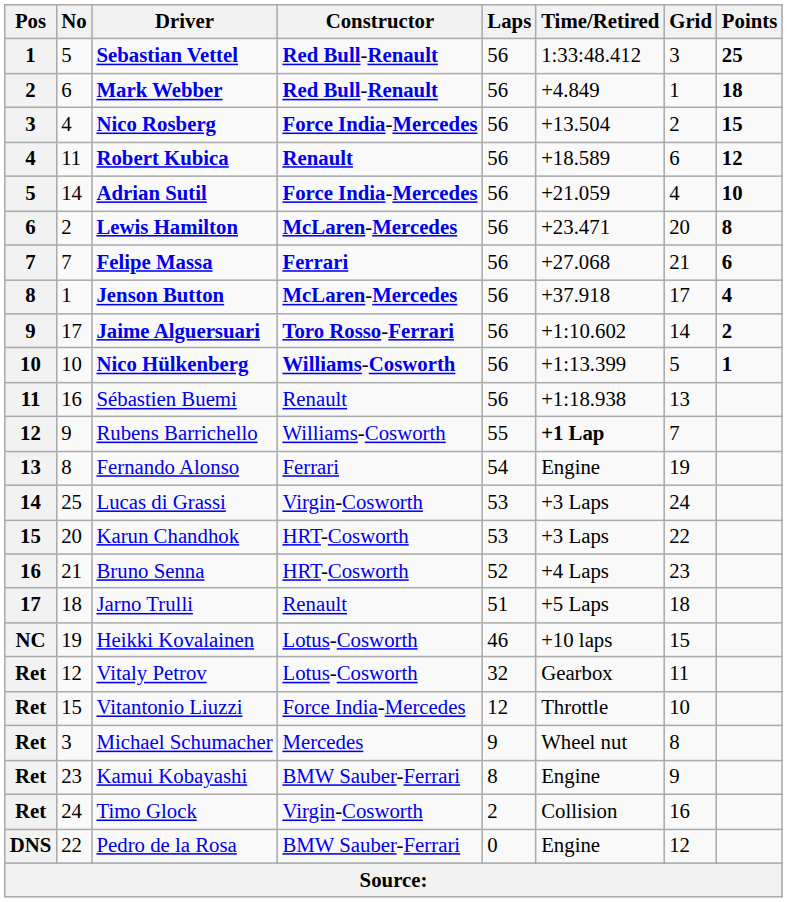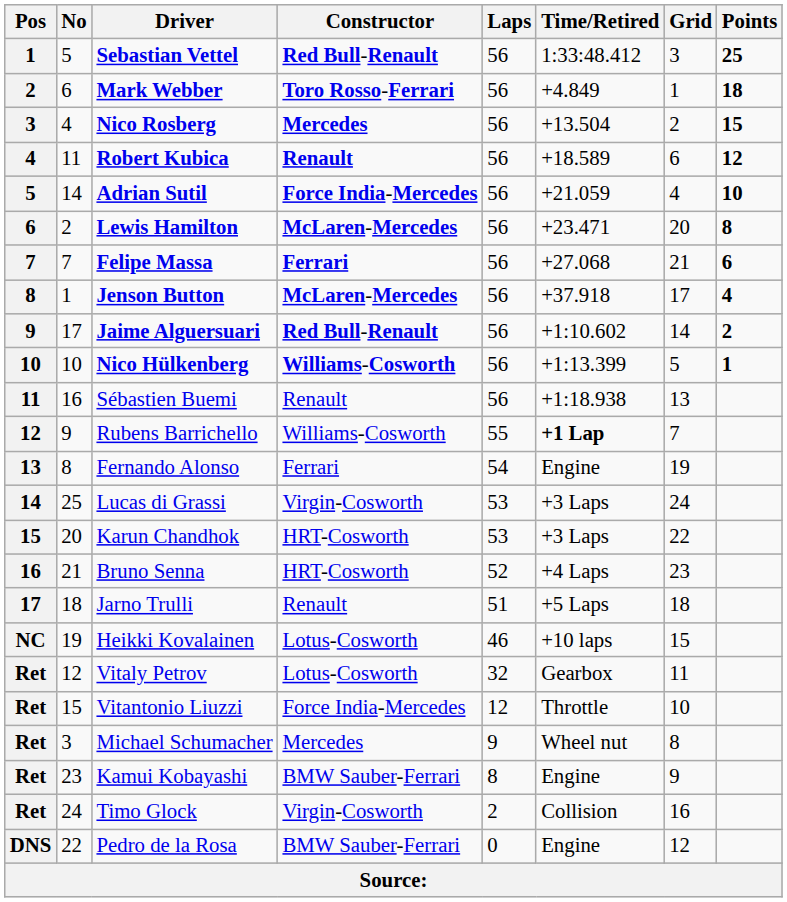 <table class="wikitable" style="font-size: 85%">
 <tr>
 <th>Pos</th>
 <th>No</th>
 <th>Driver</th>
 <th>Constructor</th>
 <th>Laps</th>
 <th>Time/Retired</th>
 <th>Grid</th>
 <th>Points</th>
 </tr>
 <tr>
 <th>1</th>
 <td>5</td>
 <td> <strong><a href='#'>Sebastian Vettel</a></strong></td>
 <td><strong><a href='#'>Red Bull</a></strong>-<strong><a href='#'>Renault</a></strong></td>
 <td>56</td>
 <td>1:33:48.412</td>
 <td>3</td>
 <td><strong>25</strong></td>
 </tr>
 <tr>
 <th>2</th>
 <td>6</td>
 <td> <strong><a href='#'>Mark Webber</a></strong></td>
-<td><strong><a href='#'>Red Bull</a></strong>-<strong><a href='#'>Renault</a></strong></td>
+<td><strong><a href='#'>Toro Rosso</a></strong>-<strong><a href='#'>Ferrari</a></strong></td>
 <td>56</td>
 <td>+4.849</td>
 <td>1</td>
 <td><strong>18</strong></td>
 </tr>
 <tr>
 <th>3</th>
 <td>4</td>
 <td> <strong><a href='#'>Nico Rosberg</a></strong></td>
-<td><strong><a href='#'>Force India</a></strong>-<strong><a href='#'>Mercedes</a></strong></td>
+<td><strong><a href='#'>Mercedes</a></strong></td>
 <td>56</td>
 <td>+13.504</td>
 <td>2</td>
 <td><strong>15</strong></td>
 </tr>
 <tr>
 <th>4</th>
 <td>11</td>
 <td> <strong><a href='#'>Robert Kubica</a></strong></td>
 <td><strong><a href='#'>Renault</a></strong></td>
 <td>56</td>
 <td>+18.589</td>
 <td>6</td>
 <td><strong>12</strong></td>
 </tr>
 <tr>
 <th>5</th>
 <td>14</td>
 <td> <strong><a href='#'>Adrian Sutil</a></strong></td>
 <td><strong><a href='#'>Force India</a></strong>-<strong><a href='#'>Mercedes</a></strong></td>
 <td>56</td>
 <td>+21.059</td>
 <td>4</td>
 <td><strong>10</strong></td>
 </tr>
 <tr>
 <th>6</th>
 <td>2</td>
 <td> <strong><a href='#'>Lewis Hamilton</a></strong></td>
 <td><strong><a href='#'>McLaren</a></strong>-<strong><a href='#'>Mercedes</a></strong></td>
 <td>56</td>
 <td>+23.471</td>
 <td>20</td>
 <td><strong>8</strong></td>
 </tr>
 <tr>
 <th>7</th>
 <td>7</td>
 <td> <strong><a href='#'>Felipe Massa</a></strong></td>
 <td><strong><a href='#'>Ferrari</a></strong></td>
 <td>56</td>
 <td>+27.068</td>
 <td>21</td>
 <td><strong>6</strong></td>
 </tr>
 <tr>
 <th>8</th>
 <td>1</td>
 <td> <strong><a href='#'>Jenson Button</a></strong></td>
 <td><strong><a href='#'>McLaren</a></strong>-<strong><a href='#'>Mercedes</a></strong></td>
 <td>56</td>
 <td>+37.918</td>
 <td>17</td>
 <td><strong>4</strong></td>
 </tr>
 <tr>
 <th>9</th>
 <td>17</td>
 <td> <strong><a href='#'>Jaime Alguersuari</a></strong></td>
-<td><strong><a href='#'>Toro Rosso</a></strong>-<strong><a href='#'>Ferrari</a></strong></td>
+<td><strong><a href='#'>Red Bull</a></strong>-<strong><a href='#'>Renault</a></strong></td>
 <td>56</td>
 <td>+1:10.602</td>
 <td>14</td>
 <td><strong>2</strong></td>
 </tr>
 <tr>
 <th>10</th>
 <td>10</td>
 <td> <strong><a href='#'>Nico Hülkenberg</a></strong></td>
 <td><strong><a href='#'>Williams</a></strong>-<strong><a href='#'>Cosworth</a></strong></td>
 <td>56</td>
 <td>+1:13.399</td>
 <td>5</td>
 <td><strong>1</strong></td>
 </tr>
 <tr>
 <th>11</th>
 <td>16</td>
 <td> <a href='#'>Sébastien Buemi</a></td>
 <td><a href='#'>Renault</a></td>
 <td>56</td>
 <td>+1:18.938</td>
 <td>13</td>
 <td></td>
 </tr>
 <tr>
 <th>12</th>
 <td>9</td>
 <td> <a href='#'>Rubens Barrichello</a></td>
 <td><a href='#'>Williams</a>-<a href='#'>Cosworth</a></td>
 <td>55</td>
 <td><strong>+1 Lap</strong></td>
 <td>7</td>
 <td></td>
 </tr>
 <tr>
 <th>13</th>
 <td>8</td>
 <td> <a href='#'>Fernando Alonso</a></td>
 <td><a href='#'>Ferrari</a></td>
 <td>54</td>
 <td>Engine</td>
 <td>19</td>
 <td></td>
 </tr>
 <tr>
 <th>14</th>
 <td>25</td>
 <td> <a href='#'>Lucas di Grassi</a></td>
 <td><a href='#'>Virgin</a>-<a href='#'>Cosworth</a></td>
 <td>53</td>
 <td>+3 Laps</td>
 <td>24</td>
 <td></td>
 </tr>
 <tr>
 <th>15</th>
 <td>20</td>
 <td> <a href='#'>Karun Chandhok</a></td>
 <td><a href='#'>HRT</a>-<a href='#'>Cosworth</a></td>
 <td>53</td>
 <td>+3 Laps</td>
 <td>22</td>
 <td></td>
 </tr>
 <tr>
 <th>16</th>
 <td>21</td>
 <td> <a href='#'>Bruno Senna</a></td>
 <td><a href='#'>HRT</a>-<a href='#'>Cosworth</a></td>
 <td>52</td>
 <td>+4 Laps</td>
 <td>23</td>
 <td></td>
 </tr>
 <tr>
 <th>17</th>
 <td>18</td>
 <td> <a href='#'>Jarno Trulli</a></td>
 <td><a href='#'>Renault</a></td>
 <td>51</td>
 <td>+5 Laps</td>
 <td>18</td>
 <td></td>
 </tr>
 <tr>
 <th>NC</th>
 <td>19</td>
 <td> <a href='#'>Heikki Kovalainen</a></td>
 <td><a href='#'>Lotus</a>-<a href='#'>Cosworth</a></td>
 <td>46</td>
 <td>+10 laps</td>
 <td>15</td>
 <td></td>
 </tr>
 <tr>
 <th>Ret</th>
 <td>12</td>
 <td> <a href='#'>Vitaly Petrov</a></td>
 <td><a href='#'>Lotus</a>-<a href='#'>Cosworth</a></td>
 <td>32</td>
 <td>Gearbox</td>
 <td>11</td>
 <td></td>
 </tr>
 <tr>
 <th>Ret</th>
 <td>15</td>
 <td> <a href='#'>Vitantonio Liuzzi</a></td>
 <td><a href='#'>Force India</a>-<a href='#'>Mercedes</a></td>
 <td>12</td>
 <td>Throttle</td>
 <td>10</td>
 <td></td>
 </tr>
 <tr>
 <th>Ret</th>
 <td>3</td>
 <td> <a href='#'>Michael Schumacher</a></td>
 <td><a href='#'>Mercedes</a></td>
 <td>9</td>
 <td>Wheel nut</td>
 <td>8</td>
 <td></td>
 </tr>
 <tr>
 <th>Ret</th>
 <td>23</td>
 <td> <a href='#'>Kamui Kobayashi</a></td>
 <td><a href='#'>BMW Sauber</a>-<a href='#'>Ferrari</a></td>
 <td>8</td>
 <td>Engine</td>
 <td>9</td>
 <td></td>
 </tr>
 <tr>
 <th>Ret</th>
 <td>24</td>
 <td> <a href='#'>Timo Glock</a></td>
 <td><a href='#'>Virgin</a>-<a href='#'>Cosworth</a></td>
 <td>2</td>
 <td>Collision</td>
 <td>16</td>
 <td></td>
 </tr>
 <tr>
 <th>DNS</th>
 <td>22</td>
 <td> <a href='#'>Pedro de la Rosa</a></td>
 <td><a href='#'>BMW Sauber</a>-<a href='#'>Ferrari</a></td>
 <td>0</td>
 <td>Engine</td>
 <td>12</td>
 <td></td>
 </tr>
 <tr>
 <th colspan="8">Source:</th>
 </tr>
 </table>
